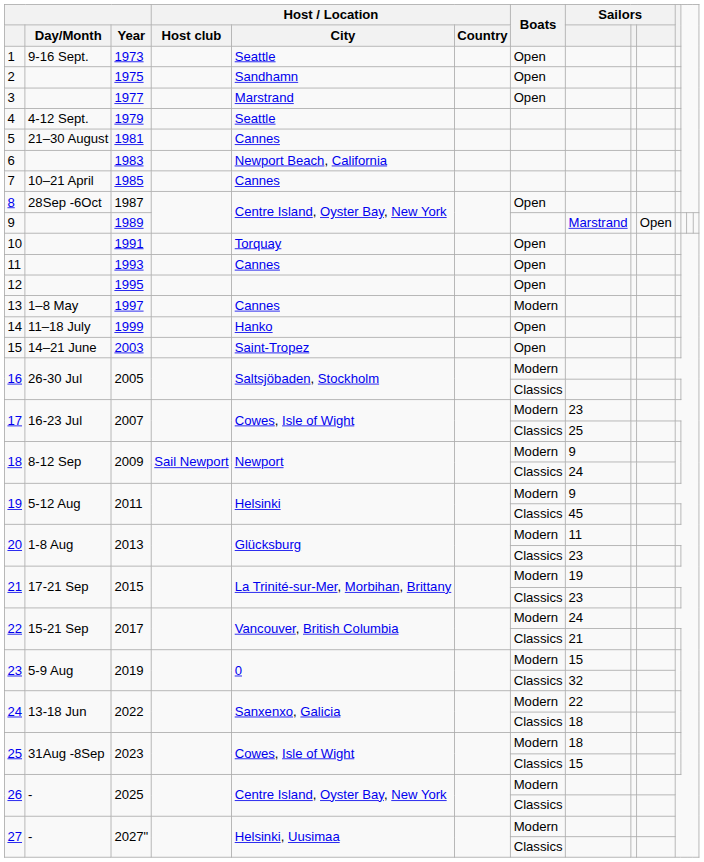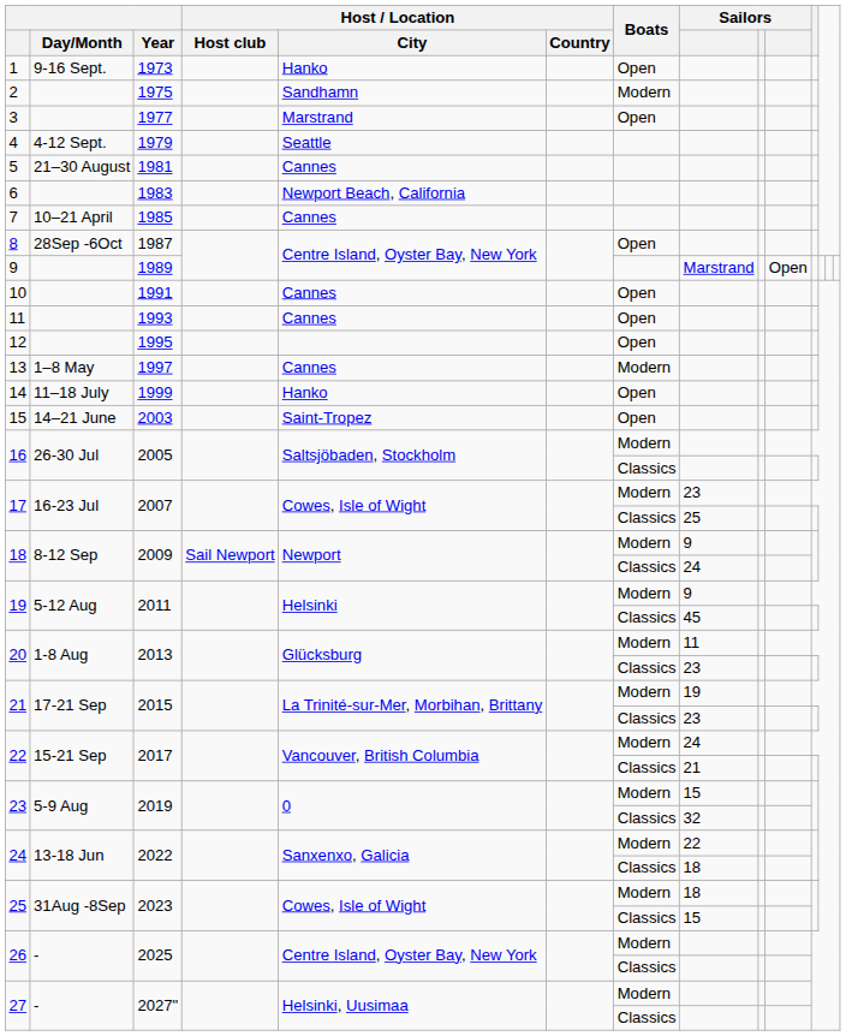 <table class="wikitable sortable">
 <tr>
 <th colspan=3></th>
 <th colspan=3>Host / Location</th>
 <th rowspan=2>Boats</th>
 <th colspan=3>Sailors</th>
 <th rowspan=2></th>
 </tr>
 <tr>
 <th></th>
 <th>Day/Month</th>
 <th>Year</th>
 <th>Host club</th>
 <th>City</th>
 <th>Country</th>
 <th></th>
 <th></th>
 <th></th>
 </tr>
 <tr>
 <td>1</td>
 <td>9-16 Sept.</td>
 <td><a href='#'>1973</a></td>
 <td></td>
-<td><a href='#'>Seattle</a></td>
+<td><a href='#'>Hanko</a></td>
 <td></td>
 <td>Open</td>
 <td></td>
 <td></td>
 <td></td>
 <td></td>
 </tr>
 <tr>
 <td>2</td>
 <td></td>
 <td><a href='#'>1975</a></td>
 <td></td>
 <td><a href='#'>Sandhamn</a></td>
 <td></td>
-<td>Open</td>
+<td>Modern</td>
 <td></td>
 <td></td>
 <td></td>
 <td></td>
 </tr>
 <tr>
 <td>3</td>
 <td></td>
 <td><a href='#'>1977</a></td>
 <td></td>
 <td><a href='#'>Marstrand</a></td>
 <td></td>
 <td>Open</td>
 <td></td>
 <td></td>
 <td></td>
 <td></td>
 </tr>
 <tr>
 <td>4</td>
 <td>4-12 Sept.</td>
 <td><a href='#'>1979</a></td>
 <td><br></td>
 <td><a href='#'>Seattle</a></td>
 <td></td>
 <td></td>
 <td></td>
 <td></td>
 <td></td>
 <td></td>
 </tr>
 <tr>
 <td>5</td>
 <td>21–30 August</td>
 <td><a href='#'>1981</a></td>
 <td></td>
 <td><a href='#'>Cannes</a></td>
 <td></td>
 <td></td>
 <td></td>
 <td></td>
 <td></td>
 <td></td>
 </tr>
 <tr>
 <td>6</td>
 <td></td>
 <td><a href='#'>1983</a></td>
 <td></td>
 <td><a href='#'>Newport Beach</a>, <a href='#'>California</a></td>
 <td></td>
 <td></td>
 <td></td>
 <td></td>
 <td></td>
 <td></td>
 </tr>
 <tr>
 <td>7</td>
 <td>10–21 April</td>
 <td><a href='#'>1985</a></td>
 <td></td>
 <td><a href='#'>Cannes</a></td>
 <td></td>
 <td></td>
 <td></td>
 <td></td>
 <td></td>
 <td></td>
 </tr>
 <tr>
 <td><a href='#'>8</a></td>
 <td>28Sep -6Oct</td>
 <td>1987</td>
 <td rowspan=2></td>
 <td rowspan=2><a href='#'>Centre Island</a>, <a href='#'>Oyster Bay</a>, <a href='#'>New York</a></td>
 <td rowspan=2></td>
 <td>Open</td>
 <td></td>
 <td></td>
 <td></td>
 <td></td>
 </tr>
 <tr>
 <td>9</td>
 <td></td>
 <td><a href='#'>1989</a></td>
 <td></td>
 <td><a href='#'>Marstrand</a></td>
 <td></td>
 <td>Open</td>
 <td></td>
 <td></td>
 <td></td>
 <td></td>
 </tr>
 <tr>
 <td>10</td>
 <td></td>
 <td><a href='#'>1991</a></td>
 <td></td>
-<td><a href='#'>Torquay</a></td>
+<td><a href='#'>Cannes</a></td>
 <td></td>
 <td>Open</td>
 <td></td>
 <td></td>
 <td></td>
 <td></td>
 </tr>
 <tr>
 <td>11</td>
 <td></td>
 <td><a href='#'>1993</a></td>
 <td></td>
 <td><a href='#'>Cannes</a></td>
 <td></td>
 <td>Open</td>
 <td></td>
 <td></td>
 <td></td>
 <td></td>
 </tr>
 <tr>
 <td>12</td>
 <td></td>
 <td><a href='#'>1995</a></td>
 <td></td>
 <td></td>
 <td></td>
 <td>Open</td>
 <td></td>
 <td></td>
 <td></td>
 <td></td>
 </tr>
 <tr>
 <td>13</td>
 <td>1–8 May</td>
 <td><a href='#'>1997</a></td>
 <td></td>
 <td><a href='#'>Cannes</a></td>
 <td></td>
 <td>Modern</td>
 <td></td>
 <td></td>
 <td></td>
 <td></td>
 </tr>
 <tr>
 <td>14</td>
 <td>11–18 July</td>
 <td><a href='#'>1999</a></td>
 <td></td>
 <td><a href='#'>Hanko</a></td>
 <td></td>
 <td>Open</td>
 <td></td>
 <td></td>
 <td></td>
 <td></td>
 </tr>
 <tr>
 <td>15</td>
 <td>14–21 June</td>
 <td><a href='#'>2003</a></td>
 <td></td>
 <td><a href='#'>Saint-Tropez</a></td>
 <td></td>
 <td>Open</td>
 <td></td>
 <td></td>
 <td></td>
 <td></td>
 </tr>
 <tr>
 <td rowspan=2><a href='#'>16</a></td>
 <td rowspan=2>26-30 Jul</td>
 <td rowspan=2>2005</td>
 <td rowspan=2></td>
 <td rowspan=2><a href='#'>Saltsjöbaden</a>, <a href='#'>Stockholm</a></td>
 <td rowspan=2></td>
 <td>Modern</td>
 <td></td>
 <td></td>
 <td></td>
 </tr>
 <tr>
 <td>Classics</td>
 <td></td>
 <td></td>
 <td></td>
 <td></td>
 </tr>
 <tr>
 <td rowspan=2><a href='#'>17</a></td>
 <td rowspan=2>16-23 Jul</td>
 <td rowspan=2>2007</td>
 <td rowspan=2></td>
 <td rowspan=2><a href='#'>Cowes</a>, <a href='#'>Isle of Wight</a></td>
 <td rowspan=2></td>
 <td>Modern</td>
 <td>23</td>
 <td></td>
 <td></td>
 </tr>
 <tr>
 <td>Classics</td>
 <td>25</td>
 <td></td>
 <td></td>
 <td></td>
 </tr>
 <tr>
 <td rowspan=2><a href='#'>18</a></td>
 <td rowspan=2>8-12 Sep</td>
 <td rowspan=2>2009</td>
 <td rowspan=2><a href='#'>Sail Newport</a></td>
 <td rowspan=2><a href='#'>Newport</a></td>
 <td rowspan=2></td>
 <td>Modern</td>
 <td>9</td>
 <td></td>
 <td></td>
 <td rowspan=2></td>
 </tr>
 <tr>
 <td>Classics</td>
 <td>24</td>
 <td></td>
 <td></td>
 </tr>
 <tr>
 <td rowspan=2><a href='#'>19</a></td>
 <td rowspan=2>5-12 Aug</td>
 <td rowspan=2>2011</td>
 <td rowspan=2></td>
 <td rowspan=2><a href='#'>Helsinki</a></td>
 <td rowspan=2></td>
 <td>Modern</td>
 <td>9</td>
 <td></td>
 <td></td>
 </tr>
 <tr>
 <td>Classics</td>
 <td>45</td>
 <td></td>
 <td></td>
 <td></td>
 </tr>
 <tr>
 <td rowspan=2><a href='#'>20</a></td>
 <td rowspan=2>1-8 Aug</td>
 <td rowspan=2>2013</td>
 <td rowspan=2></td>
 <td rowspan=2><a href='#'>Glücksburg</a></td>
 <td rowspan=2></td>
 <td>Modern</td>
 <td>11</td>
 <td></td>
 <td></td>
 </tr>
 <tr>
 <td>Classics</td>
 <td>23</td>
 <td></td>
 <td></td>
 <td></td>
 </tr>
 <tr>
 <td rowspan=2><a href='#'>21</a></td>
 <td rowspan=2>17-21 Sep</td>
 <td rowspan=2>2015</td>
 <td rowspan=2></td>
 <td rowspan=2><a href='#'>La Trinité-sur-Mer</a>, <a href='#'>Morbihan</a>, <a href='#'>Brittany</a></td>
 <td rowspan=2></td>
 <td>Modern</td>
 <td>19</td>
 <td></td>
 <td></td>
 </tr>
 <tr>
 <td>Classics</td>
 <td>23</td>
 <td></td>
 <td></td>
 <td></td>
 </tr>
 <tr>
 <td rowspan=2><a href='#'>22</a></td>
 <td rowspan=2>15-21 Sep</td>
 <td rowspan=2>2017</td>
 <td rowspan=2></td>
 <td rowspan=2><a href='#'>Vancouver</a>, <a href='#'>British Columbia</a></td>
 <td rowspan=2></td>
 <td>Modern</td>
 <td>24</td>
 <td></td>
 <td></td>
 </tr>
 <tr>
 <td>Classics</td>
 <td>21</td>
 <td></td>
 <td></td>
 <td></td>
 </tr>
 <tr>
 <td rowspan=2><a href='#'>23</a></td>
 <td rowspan=2>5-9 Aug</td>
 <td rowspan=2>2019</td>
 <td rowspan=2></td>
 <td rowspan=2><a href='#'>0</a></td>
 <td rowspan=2></td>
 <td>Modern</td>
 <td>15</td>
 <td></td>
 <td></td>
 <td rowspan=2> </td>
 </tr>
 <tr>
 <td>Classics</td>
 <td>32</td>
 <td></td>
 <td></td>
 </tr>
 <tr>
 <td rowspan=2><a href='#'>24</a></td>
 <td rowspan=2>13-18 Jun</td>
 <td rowspan=2>2022</td>
 <td rowspan=2></td>
 <td rowspan=2><a href='#'>Sanxenxo</a>, <a href='#'>Galicia</a></td>
 <td rowspan=2></td>
 <td>Modern</td>
 <td>22</td>
 <td></td>
 <td></td>
 <td rowspan=2>	    </td>
 </tr>
 <tr>
 <td>Classics</td>
 <td>18</td>
 <td></td>
 <td></td>
 </tr>
 <tr>
 <td rowspan=2><a href='#'>25</a></td>
 <td rowspan=2>31Aug -8Sep</td>
 <td rowspan=2>2023</td>
 <td rowspan=2></td>
 <td rowspan=2><a href='#'>Cowes</a>, <a href='#'>Isle of Wight</a></td>
 <td rowspan=2></td>
 <td>Modern</td>
 <td>18</td>
 <td></td>
 <td></td>
 <td rowspan=2>   </td>
 </tr>
 <tr>
 <td>Classics</td>
 <td>15</td>
 <td></td>
 <td></td>
 </tr>
 <tr>
 <td rowspan=2><a href='#'>26</a></td>
 <td rowspan=2>-</td>
 <td rowspan=2>2025</td>
 <td rowspan=2></td>
 <td rowspan=2><a href='#'>Centre Island</a>, <a href='#'>Oyster Bay</a>, <a href='#'>New York</a></td>
 <td rowspan=2></td>
 <td>Modern</td>
 <td></td>
 <td></td>
 <td></td>
 </tr>
 <tr>
 <td>Classics</td>
 <td></td>
 <td></td>
 <td></td>
 </tr>
 <tr>
 <td rowspan=2><a href='#'>27</a></td>
 <td rowspan=2>-</td>
 <td rowspan=2>2027"</td>
 <td rowspan=2></td>
 <td rowspan=2><a href='#'>Helsinki</a>, <a href='#'>Uusimaa</a></td>
 <td rowspan=2></td>
 <td>Modern</td>
 <td></td>
 <td></td>
 <td></td>
 </tr>
 <tr>
 <td>Classics</td>
 <td></td>
 <td></td>
 <td></td>
 </tr>
 </table>
